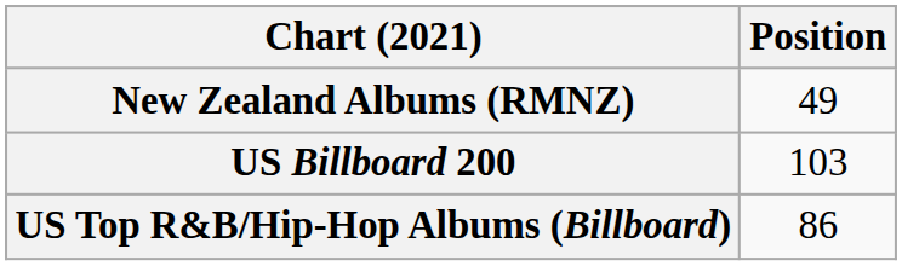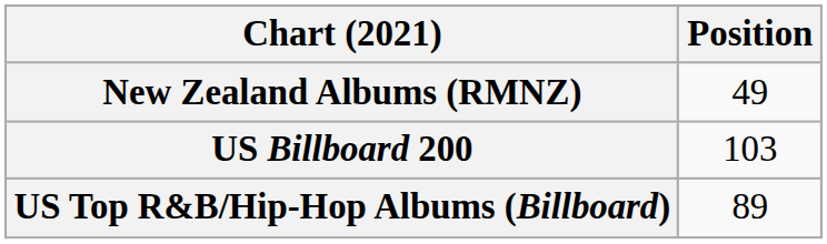 <table class="wikitable sortable plainrowheaders" style="text-align:center">
 <tr>
 <th scope="col">Chart (2021)</th>
 <th scope="col">Position</th>
 </tr>
 <tr>
 <th scope="row">New Zealand Albums (RMNZ)</th>
 <td>49</td>
 </tr>
 <tr>
 <th scope="row">US <em>Billboard</em> 200</th>
 <td>103</td>
 </tr>
 <tr>
 <th scope="row">US Top R&B/Hip-Hop Albums (<em>Billboard</em>)</th>
-<td>86</td>
+<td>89</td>
 </tr>
 </table>
